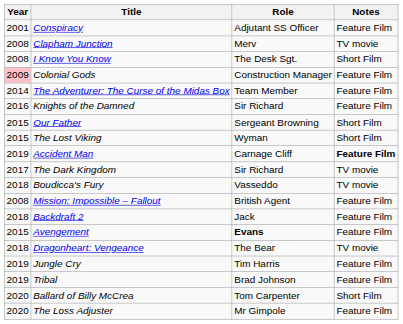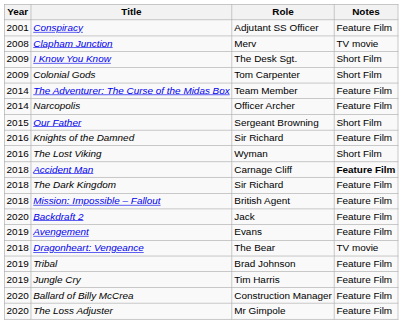 <table class="wikitable sortable">
 <tr>
 <th>Year</th>
 <th>Title</th>
 <th>Role</th>
 <th>Notes</th>
 </tr>
 <tr>
 <td>2001</td>
 <td><em><a href='#'>Conspiracy</a></em></td>
 <td>Adjutant SS Officer</td>
 <td>Feature Film</td>
 </tr>
 <tr>
 <td>2008</td>
 <td><em><a href='#'>Clapham Junction</a></em></td>
 <td>Merv</td>
 <td>TV movie</td>
 </tr>
 <tr>
-<td>2008</td>
+<td>2009</td>
 <td><em><a href='#'>I Know You Know</a></em></td>
 <td>The Desk Sgt.</td>
 <td>Short Film</td>
 </tr>
 <tr>
-<td style="background: pink;">2009</td>
+<td>2009</td>
 <td><em>Colonial Gods</em></td>
-<td>Construction Manager</td>
-<td>Feature Film</td>
+<td>Tom Carpenter</td>
+<td>Short Film</td>
 </tr>
 <tr>
 <td>2014</td>
 <td><em><a href='#'>The Adventurer: The Curse of the Midas Box</a></em></td>
 <td>Team Member</td>
 <td>Feature Film</td>
 </tr>
 <tr>
-<td>2016</td>
-<td><em>Knights of the Damned</em></td>
-<td>Sir Richard</td>
+<td>2014</td>
+<td><em>Narcopolis</em></td>
+<td>Officer Archer</td>
 <td>Feature Film</td>
 </tr>
 <tr>
 <td>2015</td>
 <td><em><a href='#'>Our Father</a></em></td>
 <td>Sergeant Browning</td>
 <td>Short Film</td>
 </tr>
 <tr>
-<td>2015</td>
+<td>2016</td>
+<td><em>Knights of the Damned</em></td>
+<td>Sir Richard</td>
+<td>Feature Film</td>
+</tr>
+<tr>
+<td>2016</td>
 <td><em>The Lost Viking</em></td>
 <td>Wyman</td>
 <td>Short Film</td>
 </tr>
 <tr>
-<td>2019</td>
+<td>2018</td>
 <td><em><a href='#'>Accident Man</a></em></td>
 <td>Carnage Cliff</td>
 <td><strong>Feature Film</strong></td>
 </tr>
 <tr>
-<td>2017</td>
+<td>2018</td>
 <td><em>The Dark Kingdom</em></td>
 <td>Sir Richard</td>
-<td>TV movie</td>
+<td>Feature Film</td>
 </tr>
 <tr>
 <td>2018</td>
-<td><em>Boudicca's Fury</em></td>
-<td>Vasseddo</td>
-<td>TV movie</td>
-</tr>
-<tr>
-<td>2008</td>
 <td><em><a href='#'>Mission: Impossible – Fallout</a></em></td>
 <td>British Agent</td>
 <td>Feature Film</td>
 </tr>
 <tr>
-<td>2018</td>
+<td>2020</td>
 <td><em><a href='#'>Backdraft 2</a></em></td>
 <td>Jack</td>
 <td>Feature Film</td>
 </tr>
 <tr>
-<td>2015</td>
+<td>2019</td>
 <td><em><a href='#'>Avengement</a></em></td>
-<td><strong>Evans</strong></td>
+<td>Evans</td>
 <td>Feature Film</td>
 </tr>
 <tr>
 <td>2018</td>
 <td><em><a href='#'>Dragonheart: Vengeance</a></em></td>
 <td>The Bear</td>
 <td>TV movie</td>
 </tr>
 <tr>
 <td>2019</td>
+<td><em>Tribal</em></td>
+<td>Brad Johnson</td>
+<td>Feature Film</td>
+</tr>
+<tr>
+<td>2019</td>
 <td><em>Jungle Cry</em></td>
 <td>Tim Harris</td>
 <td>Feature Film</td>
 </tr>
 <tr>
-<td>2019</td>
-<td><em>Tribal</em></td>
-<td>Brad Johnson</td>
-<td>Feature Film</td>
-</tr>
-<tr>
 <td>2020</td>
 <td><em>Ballard of Billy McCrea</em></td>
-<td>Tom Carpenter</td>
-<td>Short Film</td>
+<td>Construction Manager</td>
+<td>Feature Film</td>
 </tr>
 <tr>
 <td>2020</td>
 <td><em>The Loss Adjuster</em></td>
 <td>Mr Gimpole</td>
 <td>Feature Film</td>
 </tr>
 </table>
